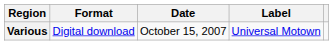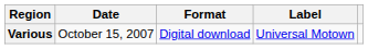 <table class="wikitable plainrowheaders">
 <tr>
 <th>Region</th>
+<th>Date</th>
 <th>Format</th>
-<th>Date</th>
 <th>Label</th>
 <th></th>
 </tr>
 <tr>
 <th scope="row">Various</th>
+<td>October 15, 2007</td>
 <td><a href='#'>Digital download</a></td>
-<td>October 15, 2007</td>
 <td><a href='#'>Universal Motown</a></td>
 <td></td>
 </tr>
 </table>
